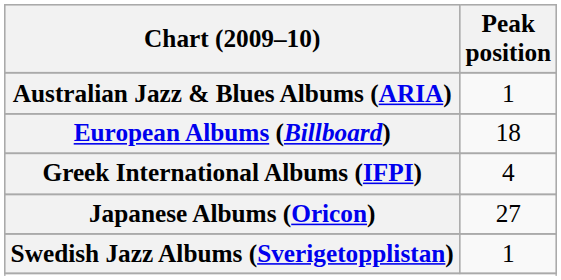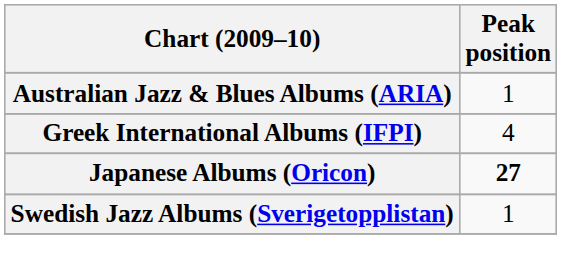 <table class="wikitable sortable plainrowheaders" style="text-align:center">
 <tr>
 <th scope="col">Chart (2009–10)</th>
 <th scope="col">Peak<br>position</th>
 </tr>
 <tr>
 </tr>
 <tr>
 <th scope="row">Australian Jazz & Blues Albums (<a href='#'>ARIA</a>)</th>
 <td>1</td>
 </tr>
 <tr>
 </tr>
 <tr>
 </tr>
 <tr>
 </tr>
 <tr>
 </tr>
 <tr>
 </tr>
 <tr>
-<th scope="row"><a href='#'>European Albums</a> (<em><a href='#'>Billboard</a></em>)</th>
-<td>18</td>
-</tr>
-<tr>
 </tr>
 <tr>
 </tr>
 <tr>
 </tr>
 <tr>
 <th scope="row">Greek International Albums (<a href='#'>IFPI</a>)</th>
 <td>4</td>
 </tr>
 <tr>
 </tr>
 <tr>
 <th scope="row">Japanese Albums (<a href='#'>Oricon</a>)</th>
-<td>27</td>
+<td><strong>27</strong></td>
 </tr>
 <tr>
 </tr>
 <tr>
 </tr>
 <tr>
 </tr>
 <tr>
 </tr>
 <tr>
 </tr>
 <tr>
 </tr>
 <tr>
 <th scope="row">Swedish Jazz Albums (<a href='#'>Sverigetopplistan</a>)</th>
 <td>1</td>
 </tr>
 <tr>
 </tr>
 <tr>
 </tr>
 <tr>
 </tr>
 <tr>
 </tr>
 <tr>
 </tr>
 </table>
